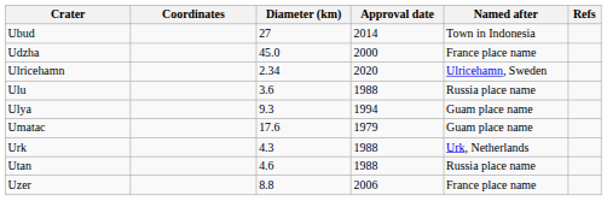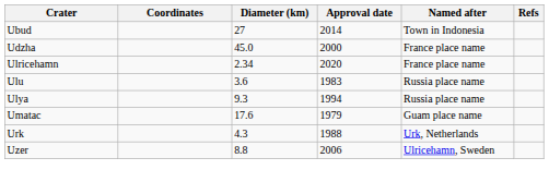 <table class="wikitable" style="min-width: 90%;">
 <tr>
 <th style="width:10em">Crater</th>
 <th style="width:10em">Coordinates</th>
 <th>Diameter (km)</th>
 <th>Approval date</th>
 <th>Named after</th>
 <th>Refs</th>
 </tr>
 <tr id="Ubud">
 <td>Ubud</td>
 <td></td>
 <td>27</td>
 <td>2014</td>
 <td>Town in Indonesia</td>
 <td></td>
 </tr>
 <tr id="Udzha">
 <td>Udzha</td>
 <td></td>
 <td>45.0</td>
 <td>2000</td>
 <td>France place name</td>
 <td></td>
 </tr>
 <tr id="Ulricehamn">
 <td>Ulricehamn</td>
 <td></td>
 <td>2.34</td>
 <td>2020</td>
-<td><a href='#'>Ulricehamn</a>, Sweden</td>
+<td>France place name</td>
 <td></td>
 </tr>
 <tr id="Ulu">
 <td>Ulu</td>
 <td></td>
 <td>3.6</td>
-<td>1988</td>
+<td>1983</td>
 <td>Russia place name</td>
 <td></td>
 </tr>
 <tr id="Ulya">
 <td>Ulya</td>
 <td></td>
 <td>9.3</td>
 <td>1994</td>
-<td>Guam place name</td>
+<td>Russia place name</td>
 <td></td>
 </tr>
 <tr id="Umatac">
 <td>Umatac</td>
 <td></td>
 <td>17.6</td>
 <td>1979</td>
 <td>Guam place name</td>
 <td></td>
 </tr>
 <tr id="Urk">
 <td>Urk</td>
 <td></td>
 <td>4.3</td>
 <td>1988</td>
 <td><a href='#'>Urk</a>, Netherlands</td>
 <td></td>
 </tr>
-<tr id="Utan">
-<td>Utan</td>
-<td></td>
-<td>4.6</td>
-<td>1988</td>
-<td>Russia place name</td>
-<td></td>
-</tr>
 <tr id="Uzer">
 <td>Uzer</td>
 <td></td>
 <td>8.8</td>
 <td>2006</td>
-<td>France place name</td>
+<td><a href='#'>Ulricehamn</a>, Sweden</td>
 <td></td>
 </tr>
 </table>
